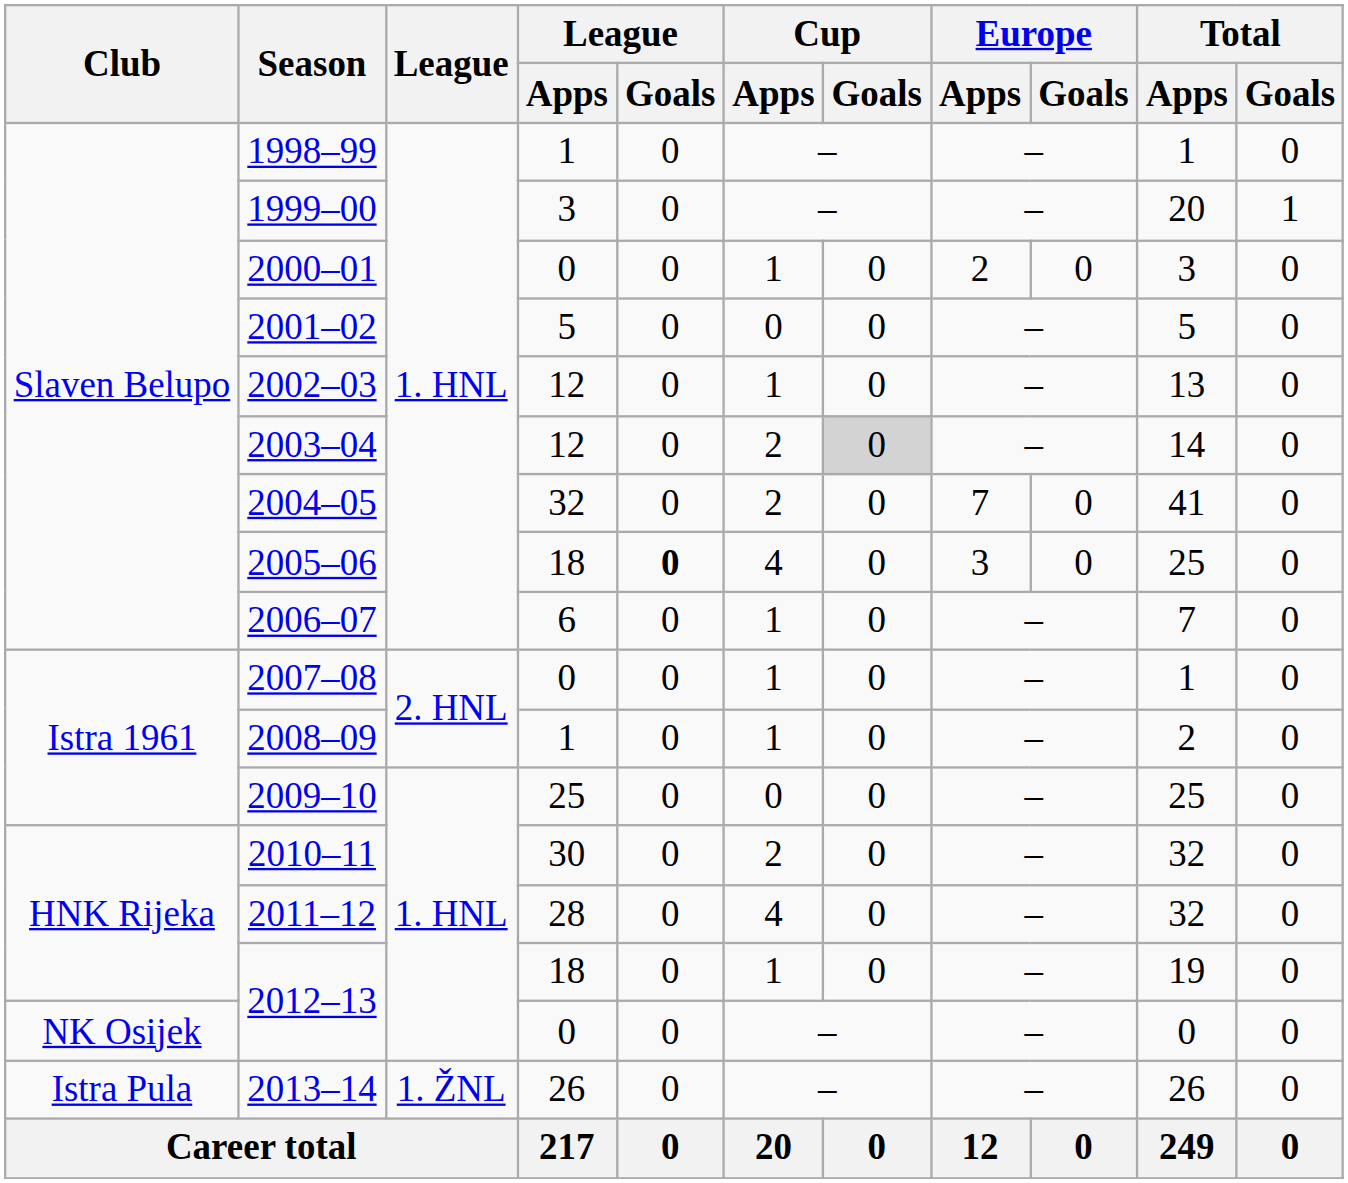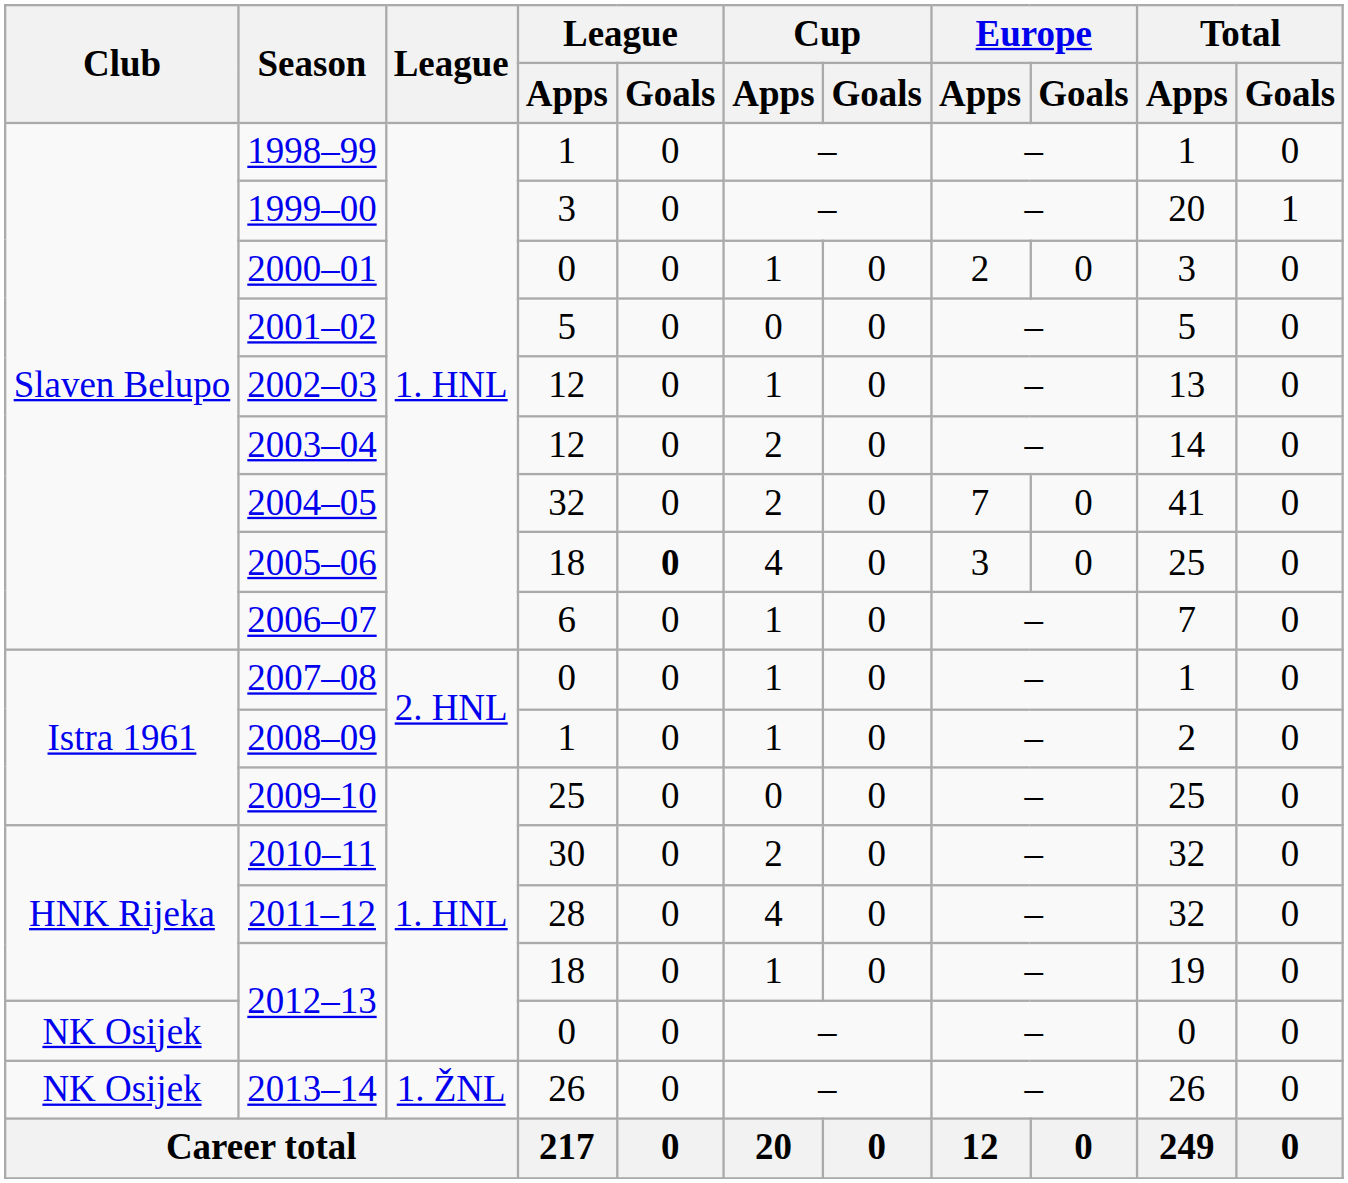 <table class="wikitable" style="font-size:100%; text-align: center">
 <tr>
 <th rowspan="2">Club</th>
 <th rowspan="2">Season</th>
 <th rowspan="2">League</th>
 <th colspan="2">League</th>
 <th colspan="2">Cup</th>
 <th colspan="2"><a href='#'>Europe</a></th>
 <th colspan="2">Total</th>
 </tr>
 <tr>
 <th>Apps</th>
 <th>Goals</th>
 <th>Apps</th>
 <th>Goals</th>
 <th>Apps</th>
 <th>Goals</th>
 <th>Apps</th>
 <th>Goals</th>
 </tr>
 <tr>
 <td rowspan="9" valign="center"><a href='#'>Slaven Belupo</a></td>
 <td><a href='#'>1998–99</a></td>
 <td rowspan="9" valign="center"><a href='#'>1. HNL</a></td>
 <td>1</td>
 <td>0</td>
 <td colspan="2">–</td>
 <td colspan="2">–</td>
 <td>1</td>
 <td>0</td>
 </tr>
 <tr>
 <td><a href='#'>1999–00</a></td>
 <td>3</td>
 <td>0</td>
 <td colspan="2">–</td>
 <td colspan="2">–</td>
 <td>20</td>
 <td>1</td>
 </tr>
 <tr>
 <td><a href='#'>2000–01</a></td>
 <td>0</td>
 <td>0</td>
 <td>1</td>
 <td>0</td>
 <td>2</td>
 <td>0</td>
 <td>3</td>
 <td>0</td>
 </tr>
 <tr>
 <td><a href='#'>2001–02</a></td>
 <td>5</td>
 <td>0</td>
 <td>0</td>
 <td>0</td>
 <td colspan="2">–</td>
 <td>5</td>
 <td>0</td>
 </tr>
 <tr>
 <td><a href='#'>2002–03</a></td>
 <td>12</td>
 <td>0</td>
 <td>1</td>
 <td>0</td>
 <td colspan="2">–</td>
 <td>13</td>
 <td>0</td>
 </tr>
 <tr>
 <td><a href='#'>2003–04</a></td>
 <td>12</td>
 <td>0</td>
 <td>2</td>
-<td style="background: lightgrey;">0</td>
+<td>0</td>
 <td colspan="2">–</td>
 <td>14</td>
 <td>0</td>
 </tr>
 <tr>
 <td><a href='#'>2004–05</a></td>
 <td>32</td>
 <td>0</td>
 <td>2</td>
 <td>0</td>
 <td>7</td>
 <td>0</td>
 <td>41</td>
 <td>0</td>
 </tr>
 <tr>
 <td><a href='#'>2005–06</a></td>
 <td>18</td>
 <td><strong>0</strong></td>
 <td>4</td>
 <td>0</td>
 <td>3</td>
 <td>0</td>
 <td>25</td>
 <td>0</td>
 </tr>
 <tr>
 <td><a href='#'>2006–07</a></td>
 <td>6</td>
 <td>0</td>
 <td>1</td>
 <td>0</td>
 <td colspan="2">–</td>
 <td>7</td>
 <td>0</td>
 </tr>
 <tr>
 <td rowspan="3" valign="center"><a href='#'>Istra 1961</a></td>
 <td><a href='#'>2007–08</a></td>
 <td rowspan="2" valign="center"><a href='#'>2. HNL</a></td>
 <td>0</td>
 <td>0</td>
 <td>1</td>
 <td>0</td>
 <td colspan="2">–</td>
 <td>1</td>
 <td>0</td>
 </tr>
 <tr>
 <td><a href='#'>2008–09</a></td>
 <td>1</td>
 <td>0</td>
 <td>1</td>
 <td>0</td>
 <td colspan="2">–</td>
 <td>2</td>
 <td>0</td>
 </tr>
 <tr>
 <td><a href='#'>2009–10</a></td>
 <td rowspan="5" valign="center"><a href='#'>1. HNL</a></td>
 <td>25</td>
 <td>0</td>
 <td>0</td>
 <td>0</td>
 <td colspan="2">–</td>
 <td>25</td>
 <td>0</td>
 </tr>
 <tr>
 <td rowspan="3" valign="center"><a href='#'>HNK Rijeka</a></td>
 <td><a href='#'>2010–11</a></td>
 <td>30</td>
 <td>0</td>
 <td>2</td>
 <td>0</td>
 <td colspan="2">–</td>
 <td>32</td>
 <td>0</td>
 </tr>
 <tr>
 <td><a href='#'>2011–12</a></td>
 <td>28</td>
 <td>0</td>
 <td>4</td>
 <td>0</td>
 <td colspan="2">–</td>
 <td>32</td>
 <td>0</td>
 </tr>
 <tr>
 <td rowspan="2" valign="center"><a href='#'>2012–13</a></td>
 <td>18</td>
 <td>0</td>
 <td>1</td>
 <td>0</td>
 <td colspan="2">–</td>
 <td>19</td>
 <td>0</td>
 </tr>
 <tr>
 <td rowspan="1" valign="center"><a href='#'>NK Osijek</a></td>
 <td>0</td>
 <td>0</td>
 <td colspan="2">–</td>
 <td colspan="2">–</td>
 <td>0</td>
 <td>0</td>
 </tr>
 <tr>
-<td rowspan="1" valign="center"><a href='#'>Istra Pula</a></td>
+<td rowspan="1" valign="center"><a href='#'>NK Osijek</a></td>
 <td><a href='#'>2013–14</a></td>
 <td rowspan="1" valign="center"><a href='#'>1. ŽNL</a></td>
 <td>26</td>
 <td>0</td>
 <td colspan="2">–</td>
 <td colspan="2">–</td>
 <td>26</td>
 <td>0</td>
 </tr>
 <tr>
 <th colspan="3" valign="center">Career total</th>
 <th>217</th>
 <th>0</th>
 <th>20</th>
 <th>0</th>
 <th>12</th>
 <th>0</th>
 <th>249</th>
 <th>0</th>
 </tr>
 <tr>
 </tr>
 </table>
